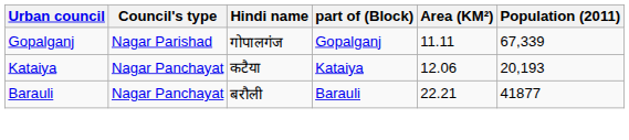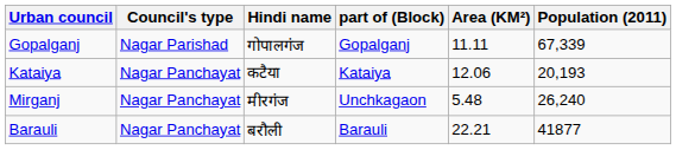 <table class="wikitable sortable">
 <tr>
 <th><a href='#'>Urban council</a></th>
 <th>Council's type</th>
 <th>Hindi name</th>
 <th>part of (Block)</th>
 <th>Area (KM²)</th>
 <th>Population (2011)</th>
 </tr>
 <tr>
 <td><a href='#'>Gopalganj</a></td>
 <td><a href='#'>Nagar Parishad</a></td>
 <td>गोपालगंज</td>
 <td><a href='#'>Gopalganj</a></td>
 <td>11.11</td>
 <td>67,339</td>
 </tr>
 <tr>
 <td><a href='#'>Kataiya</a></td>
 <td><a href='#'>Nagar Panchayat</a></td>
 <td>कटैया</td>
 <td><a href='#'>Kataiya</a></td>
 <td>12.06</td>
 <td>20,193</td>
 </tr>
 <tr>
+<td><a href='#'>Mirganj</a></td>
+<td><a href='#'>Nagar Panchayat</a></td>
+<td>मीरगंज</td>
+<td><a href='#'>Unchkagaon</a></td>
+<td>5.48</td>
+<td>26,240</td>
+</tr>
+<tr>
 <td><a href='#'>Barauli</a></td>
 <td><a href='#'>Nagar Panchayat</a></td>
 <td>बरौली</td>
 <td><a href='#'>Barauli</a></td>
 <td>22.21</td>
 <td>41877</td>
 </tr>
 </table>
